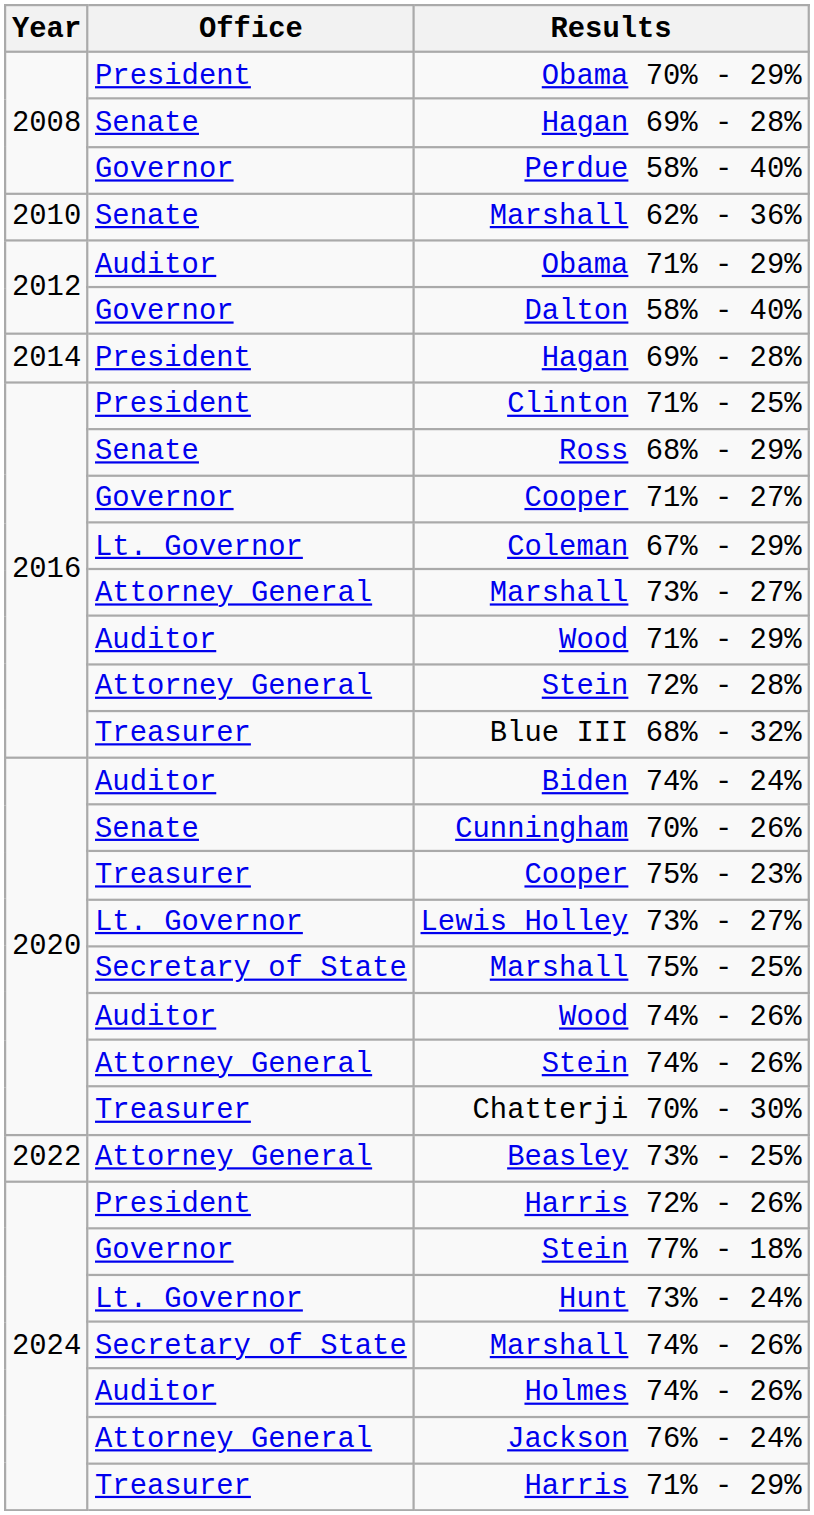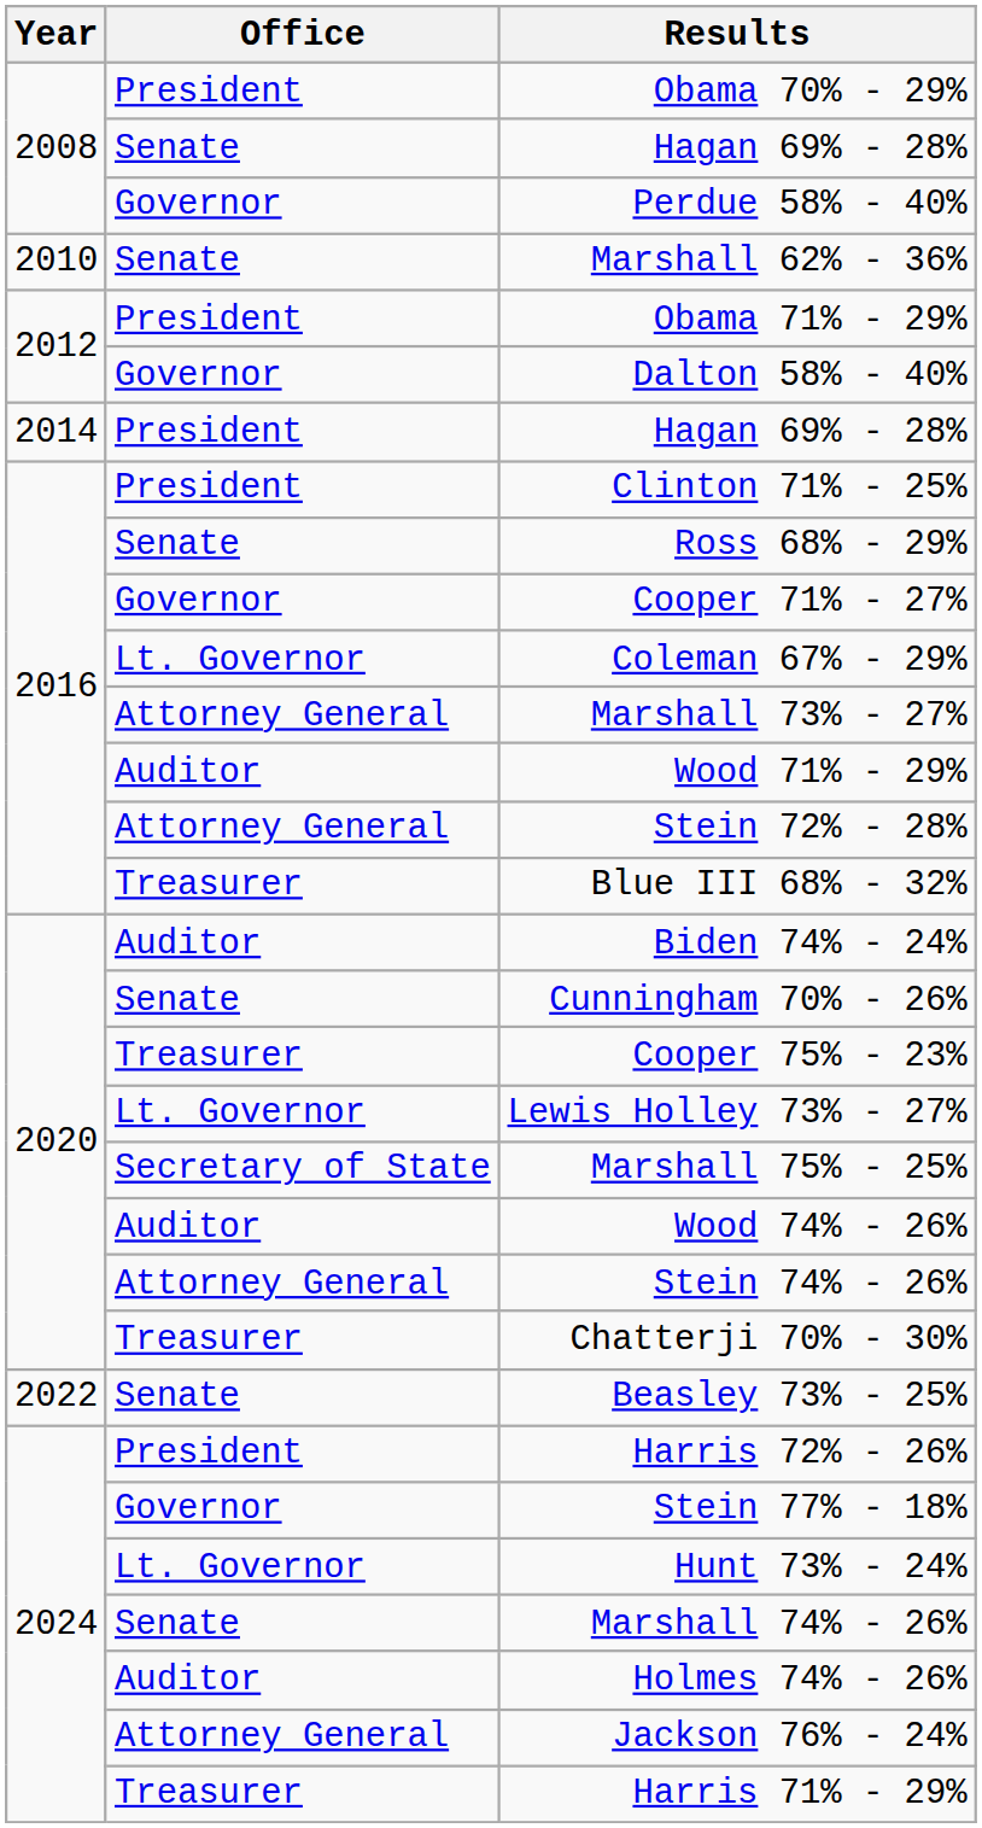 <table class=wikitable>
 <tr>
 <th>Year</th>
 <th>Office</th>
 <th>Results</th>
 </tr>
 <tr>
 <td rowspan=3>2008</td>
 <td><a href='#'>President</a></td>
 <td align="right" ><a href='#'>Obama</a> 70% - 29%</td>
 </tr>
 <tr>
 <td><a href='#'>Senate</a></td>
 <td align="right" ><a href='#'>Hagan</a> 69% - 28%</td>
 </tr>
 <tr>
 <td><a href='#'>Governor</a></td>
 <td align="right" ><a href='#'>Perdue</a> 58% - 40%</td>
 </tr>
 <tr>
 <td>2010</td>
 <td><a href='#'>Senate</a></td>
 <td align="right" ><a href='#'>Marshall</a> 62% - 36%</td>
 </tr>
 <tr>
 <td rowspan=2>2012</td>
-<td><a href='#'>Auditor</a></td>
+<td><a href='#'>President</a></td>
 <td align="right" ><a href='#'>Obama</a> 71% - 29%</td>
 </tr>
 <tr>
 <td><a href='#'>Governor</a></td>
 <td align="right" ><a href='#'>Dalton</a> 58% - 40%</td>
 </tr>
 <tr>
 <td>2014</td>
 <td><a href='#'>President</a></td>
 <td align="right" ><a href='#'>Hagan</a> 69% - 28%</td>
 </tr>
 <tr>
 <td rowspan=8>2016</td>
 <td><a href='#'>President</a></td>
 <td align="right" ><a href='#'>Clinton</a> 71% - 25%</td>
 </tr>
 <tr>
 <td><a href='#'>Senate</a></td>
 <td align="right" ><a href='#'>Ross</a> 68% - 29%</td>
 </tr>
 <tr>
 <td><a href='#'>Governor</a></td>
 <td align="right" ><a href='#'>Cooper</a> 71% - 27%</td>
 </tr>
 <tr>
 <td><a href='#'>Lt. Governor</a></td>
 <td align="right" ><a href='#'>Coleman</a> 67% - 29%</td>
 </tr>
 <tr>
 <td><a href='#'>Attorney General</a></td>
 <td align="right" ><a href='#'>Marshall</a> 73% - 27%</td>
 </tr>
 <tr>
 <td><a href='#'>Auditor</a></td>
 <td align="right" ><a href='#'>Wood</a> 71% - 29%</td>
 </tr>
 <tr>
 <td><a href='#'>Attorney General</a></td>
 <td align="right" ><a href='#'>Stein</a> 72% - 28%</td>
 </tr>
 <tr>
 <td><a href='#'>Treasurer</a></td>
 <td align="right" >Blue III 68% - 32%</td>
 </tr>
 <tr>
 <td rowspan=8>2020</td>
 <td><a href='#'>Auditor</a></td>
 <td align="right" ><a href='#'>Biden</a> 74% - 24%</td>
 </tr>
 <tr>
 <td><a href='#'>Senate</a></td>
 <td align="right" ><a href='#'>Cunningham</a> 70% - 26%</td>
 </tr>
 <tr>
 <td><a href='#'>Treasurer</a></td>
 <td align="right" ><a href='#'>Cooper</a> 75% - 23%</td>
 </tr>
 <tr>
 <td><a href='#'>Lt. Governor</a></td>
 <td align="right" ><a href='#'>Lewis Holley</a> 73% - 27%</td>
 </tr>
 <tr>
 <td><a href='#'>Secretary of State</a></td>
 <td align="right" ><a href='#'>Marshall</a> 75% - 25%</td>
 </tr>
 <tr>
 <td><a href='#'>Auditor</a></td>
 <td align="right" ><a href='#'>Wood</a> 74% - 26%</td>
 </tr>
 <tr>
 <td><a href='#'>Attorney General</a></td>
 <td align="right" ><a href='#'>Stein</a> 74% - 26%</td>
 </tr>
 <tr>
 <td><a href='#'>Treasurer</a></td>
 <td align="right" >Chatterji 70% - 30%</td>
 </tr>
 <tr>
 <td>2022</td>
-<td><a href='#'>Attorney General</a></td>
+<td><a href='#'>Senate</a></td>
 <td align="right" ><a href='#'>Beasley</a> 73% - 25%</td>
 </tr>
 <tr>
 <td rowspan=7>2024</td>
 <td><a href='#'>President</a></td>
 <td align="right" ><a href='#'>Harris</a> 72% - 26%</td>
 </tr>
 <tr>
 <td><a href='#'>Governor</a></td>
 <td align="right" ><a href='#'>Stein</a> 77% - 18%</td>
 </tr>
 <tr>
 <td><a href='#'>Lt. Governor</a></td>
 <td align="right" ><a href='#'>Hunt</a> 73% - 24%</td>
 </tr>
 <tr>
-<td><a href='#'>Secretary of State</a></td>
+<td><a href='#'>Senate</a></td>
 <td align="right" ><a href='#'>Marshall</a> 74% - 26%</td>
 </tr>
 <tr>
 <td><a href='#'>Auditor</a></td>
 <td align="right" ><a href='#'>Holmes</a> 74% - 26%</td>
 </tr>
 <tr>
 <td><a href='#'>Attorney General</a></td>
 <td align="right" ><a href='#'>Jackson</a> 76% - 24%</td>
 </tr>
 <tr>
 <td><a href='#'>Treasurer</a></td>
 <td align="right" ><a href='#'>Harris</a> 71% - 29%</td>
 </tr>
 </table>
